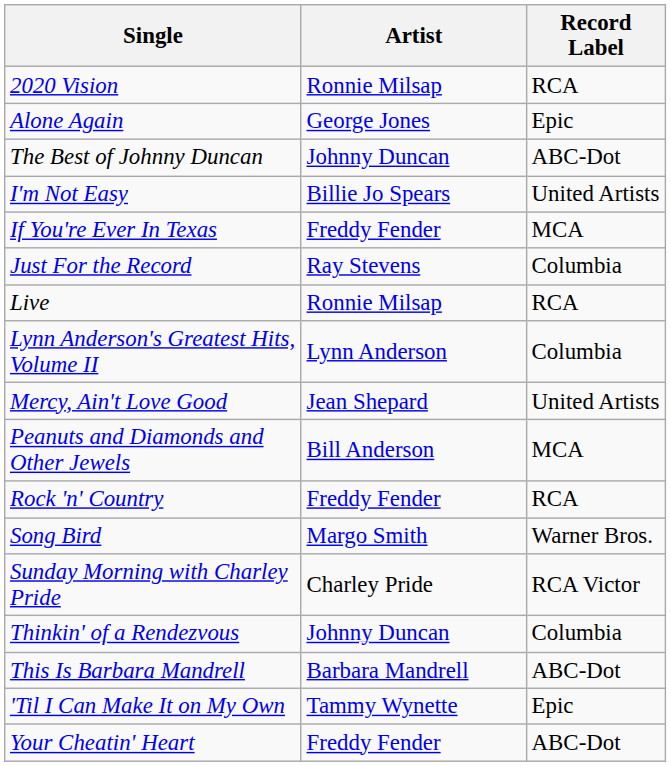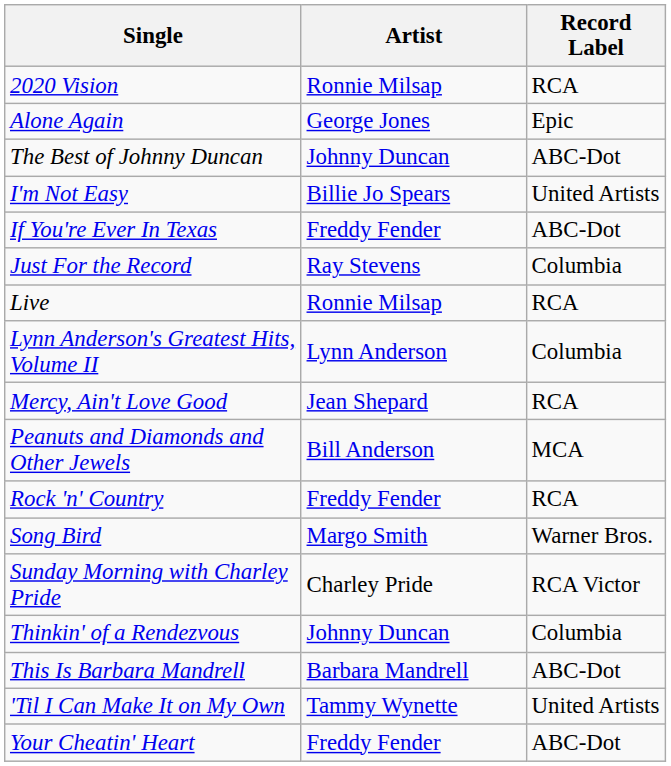 <table class="wikitable sortable">
 <tr>
 <th width="200">Single</th>
 <th width="150">Artist</th>
 <th width="90">Record Label</th>
 </tr>
 <tr>
 <td><em><a href='#'>2020 Vision</a></em></td>
 <td><a href='#'>Ronnie Milsap</a></td>
 <td>RCA</td>
 </tr>
 <tr>
 <td><em><a href='#'>Alone Again</a></em></td>
 <td><a href='#'>George Jones</a></td>
 <td>Epic</td>
 </tr>
 <tr>
 <td><em>The Best of Johnny Duncan</em></td>
 <td><a href='#'>Johnny Duncan</a></td>
 <td>ABC-Dot</td>
 </tr>
 <tr>
 <td><em><a href='#'>I'm Not Easy</a></em></td>
 <td><a href='#'>Billie Jo Spears</a></td>
 <td>United Artists</td>
 </tr>
 <tr>
 <td><em><a href='#'>If You're Ever In Texas</a></em></td>
 <td><a href='#'>Freddy Fender</a></td>
-<td>MCA</td>
+<td>ABC-Dot</td>
 </tr>
 <tr>
 <td><em><a href='#'>Just For the Record</a></em></td>
 <td><a href='#'>Ray Stevens</a></td>
 <td>Columbia</td>
 </tr>
 <tr>
 <td><em>Live</em></td>
 <td><a href='#'>Ronnie Milsap</a></td>
 <td>RCA</td>
 </tr>
 <tr>
 <td><em><a href='#'>Lynn Anderson's Greatest Hits, Volume II</a></em></td>
 <td><a href='#'>Lynn Anderson</a></td>
 <td>Columbia</td>
 </tr>
 <tr>
 <td><em><a href='#'>Mercy, Ain't Love Good</a></em></td>
 <td><a href='#'>Jean Shepard</a></td>
-<td>United Artists</td>
+<td>RCA</td>
 </tr>
 <tr>
 <td><em><a href='#'>Peanuts and Diamonds and Other Jewels</a></em></td>
 <td><a href='#'>Bill Anderson</a></td>
 <td>MCA</td>
 </tr>
 <tr>
 <td><em><a href='#'>Rock 'n' Country</a></em></td>
 <td><a href='#'>Freddy Fender</a></td>
 <td>RCA</td>
 </tr>
 <tr>
 <td><em><a href='#'>Song Bird</a></em></td>
 <td><a href='#'>Margo Smith</a></td>
 <td>Warner Bros.</td>
 </tr>
 <tr>
 <td><em><a href='#'>Sunday Morning with Charley Pride</a></em></td>
 <td>Charley Pride</td>
 <td>RCA Victor</td>
 </tr>
 <tr>
 <td><em><a href='#'>Thinkin' of a Rendezvous</a></em></td>
 <td><a href='#'>Johnny Duncan</a></td>
 <td>Columbia</td>
 </tr>
 <tr>
 <td><em><a href='#'>This Is Barbara Mandrell</a></em></td>
 <td><a href='#'>Barbara Mandrell</a></td>
 <td>ABC-Dot</td>
 </tr>
 <tr>
 <td><em><a href='#'>'Til I Can Make It on My Own</a></em></td>
 <td><a href='#'>Tammy Wynette</a></td>
-<td>Epic</td>
+<td>United Artists</td>
 </tr>
 <tr>
 <td><em><a href='#'>Your Cheatin' Heart</a></em></td>
 <td><a href='#'>Freddy Fender</a></td>
 <td>ABC-Dot</td>
 </tr>
 </table>
